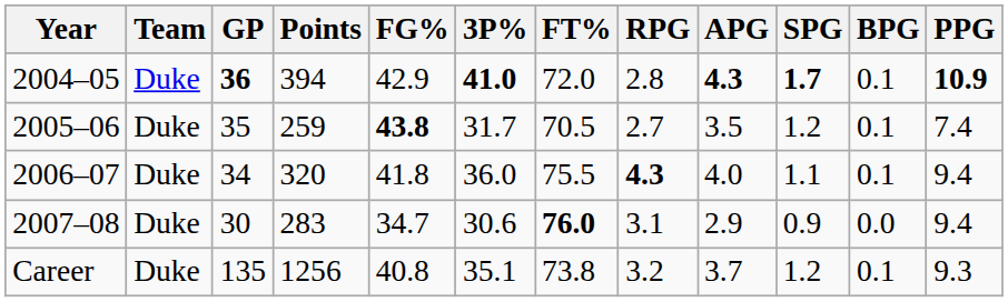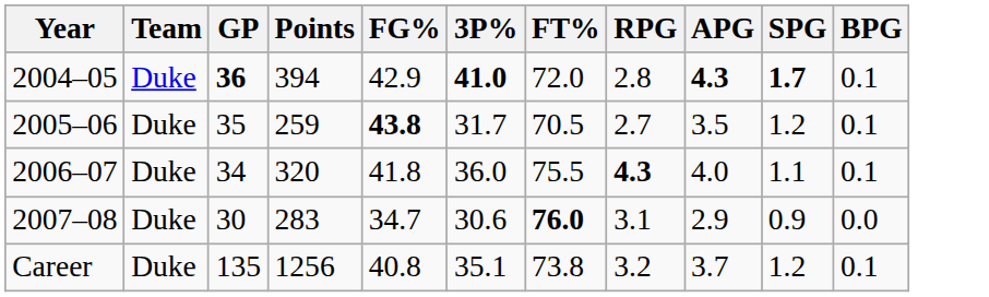 <table class="wikitable">
 <tr>
 <th>Year</th>
 <th>Team</th>
 <th>GP</th>
 <th>Points</th>
 <th>FG%</th>
 <th>3P%</th>
 <th>FT%</th>
 <th>RPG</th>
 <th>APG</th>
 <th>SPG</th>
 <th>BPG</th>
-<th>PPG</th>
 </tr>
 <tr>
 <td>2004–05</td>
 <td><a href='#'>Duke</a></td>
 <td><strong>36</strong></td>
 <td>394</td>
 <td>42.9</td>
 <td><strong>41.0</strong></td>
 <td>72.0</td>
 <td>2.8</td>
 <td><strong>4.3</strong></td>
 <td><strong>1.7</strong></td>
 <td>0.1</td>
-<td><strong>10.9</strong></td>
 </tr>
 <tr>
 <td>2005–06</td>
 <td>Duke</td>
 <td>35</td>
 <td>259</td>
 <td><strong>43.8</strong></td>
 <td>31.7</td>
 <td>70.5</td>
 <td>2.7</td>
 <td>3.5</td>
 <td>1.2</td>
 <td>0.1</td>
-<td>7.4</td>
 </tr>
 <tr>
 <td>2006–07</td>
 <td>Duke</td>
 <td>34</td>
 <td>320</td>
 <td>41.8</td>
 <td>36.0</td>
 <td>75.5</td>
 <td><strong>4.3</strong></td>
 <td>4.0</td>
 <td>1.1</td>
 <td>0.1</td>
-<td>9.4</td>
 </tr>
 <tr>
 <td>2007–08</td>
 <td>Duke</td>
 <td>30</td>
 <td>283</td>
 <td>34.7</td>
 <td>30.6</td>
 <td><strong>76.0</strong></td>
 <td>3.1</td>
 <td>2.9</td>
 <td>0.9</td>
 <td>0.0</td>
-<td>9.4</td>
 </tr>
 <tr>
 <td>Career</td>
 <td>Duke</td>
 <td>135</td>
 <td>1256</td>
 <td>40.8</td>
 <td>35.1</td>
 <td>73.8</td>
 <td>3.2</td>
 <td>3.7</td>
 <td>1.2</td>
 <td>0.1</td>
-<td>9.3</td>
 </tr>
 </table>
